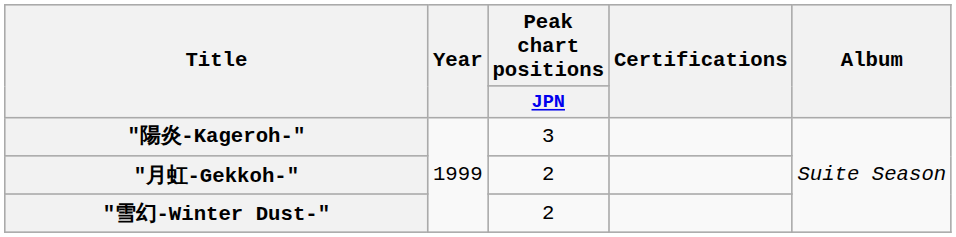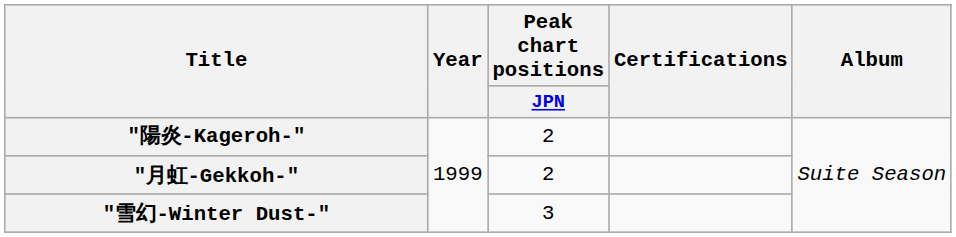 <table class="wikitable plainrowheaders" style="text-align:center;">
 <tr>
 <th rowspan="2" style="width:20em;">Title</th>
 <th rowspan="2">Year</th>
 <th colspan="1">Peak chart positions</th>
 <th rowspan="2">Certifications</th>
 <th rowspan="2">Album</th>
 </tr>
 <tr>
 <th scope="col" style="width:2.5em;font-size:90%;"><a href='#'>JPN</a><br></th>
 </tr>
 <tr>
 <th scope="row">"陽炎-Kageroh-"</th>
 <td rowspan="3">1999</td>
-<td>3</td>
+<td>2</td>
 <td></td>
 <td rowspan="3"><em>Suite Season</em></td>
 </tr>
 <tr>
 <th scope="row">"月虹-Gekkoh-"</th>
 <td>2</td>
 <td></td>
 </tr>
 <tr>
 <th scope="row">"雪幻-Winter Dust-"</th>
-<td>2</td>
+<td>3</td>
 <td></td>
 </tr>
 </table>
